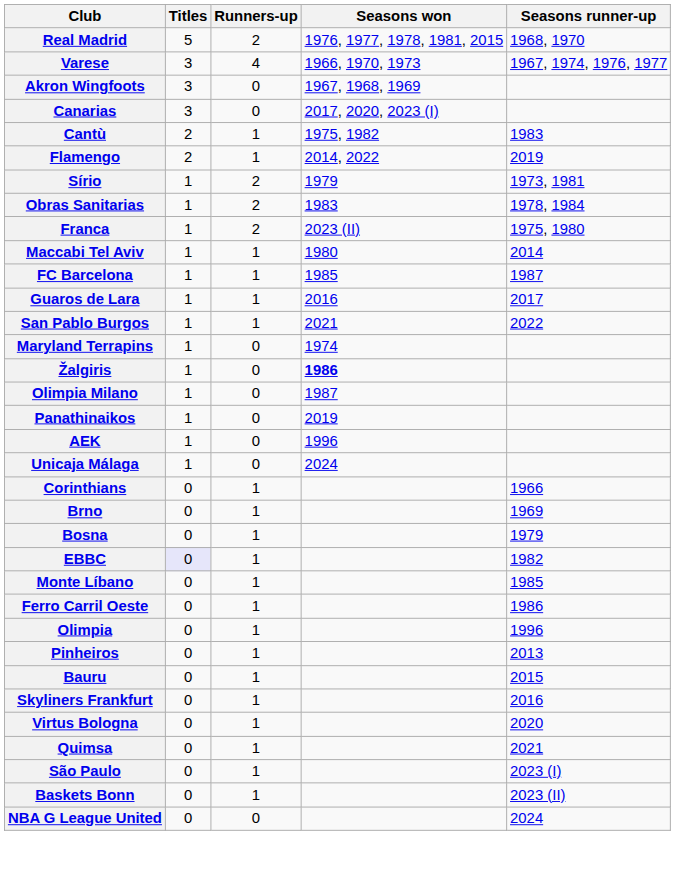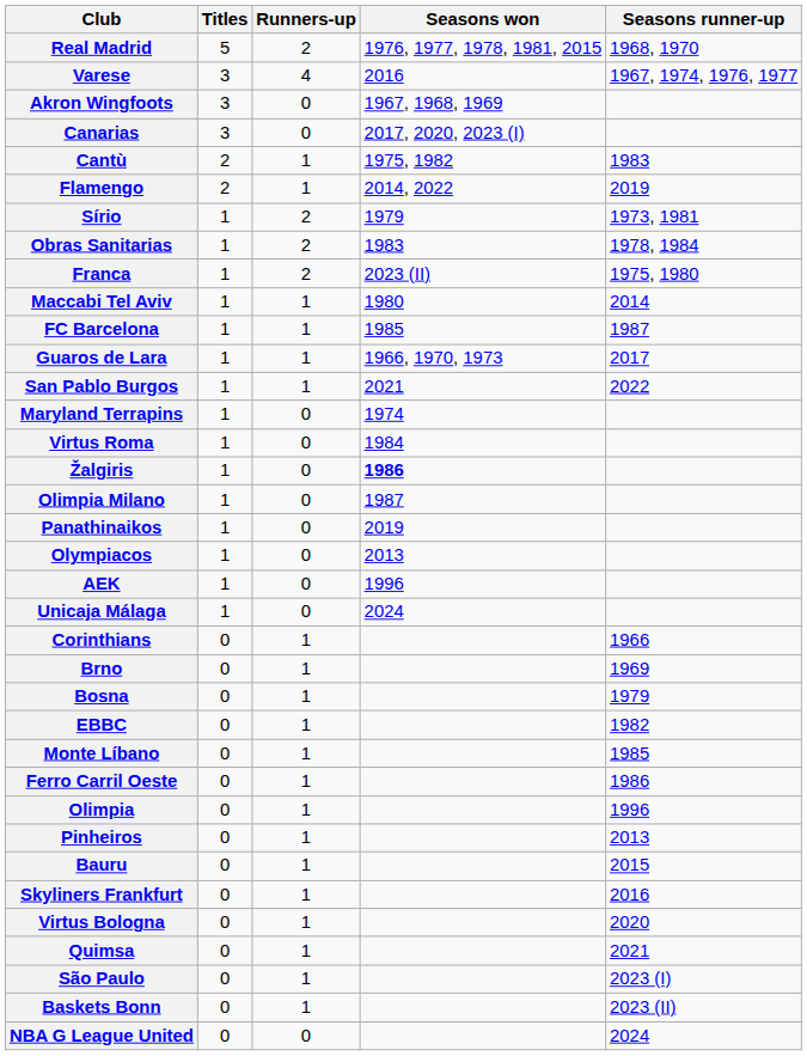 <table class="wikitable sortable plainrowheaders">
 <tr>
 <th scope="col">Club</th>
 <th scope="col">Titles</th>
 <th scope="col">Runners-up</th>
 <th scope="col">Seasons won</th>
 <th scope="col">Seasons runner-up</th>
 </tr>
 <tr>
 <th scope="row"> <a href='#'>Real Madrid</a></th>
 <td align="center">5</td>
 <td align="center">2</td>
 <td><a href='#'>1976</a>, <a href='#'>1977</a>, <a href='#'>1978</a>, <a href='#'>1981</a>, <a href='#'>2015</a></td>
 <td><a href='#'>1968</a>, <a href='#'>1970</a></td>
 </tr>
 <tr>
 <th scope="row"> <a href='#'>Varese</a></th>
 <td align="center">3</td>
 <td align="center">4</td>
-<td><a href='#'>1966</a>, <a href='#'>1970</a>, <a href='#'>1973</a></td>
+<td><a href='#'>2016</a></td>
 <td><a href='#'>1967</a>, <a href='#'>1974</a>, <a href='#'>1976</a>, <a href='#'>1977</a></td>
 </tr>
 <tr>
 <th scope="row"> <a href='#'>Akron Wingfoots</a></th>
 <td align="center">3</td>
 <td align="center">0</td>
 <td><a href='#'>1967</a>, <a href='#'>1968</a>, <a href='#'>1969</a></td>
 <td></td>
 </tr>
 <tr>
 <th scope="row"> <a href='#'>Canarias</a></th>
 <td align="center">3</td>
 <td align="center">0</td>
 <td><a href='#'>2017</a>, <a href='#'>2020</a>, <a href='#'>2023 (I)</a></td>
 <td></td>
 </tr>
 <tr>
 <th scope="row"> <a href='#'>Cantù</a></th>
 <td align="center">2</td>
 <td align="center">1</td>
 <td><a href='#'>1975</a>, <a href='#'>1982</a></td>
 <td><a href='#'>1983</a></td>
 </tr>
 <tr>
 <th scope="row"> <a href='#'>Flamengo</a></th>
 <td align="center">2</td>
 <td align="center">1</td>
 <td><a href='#'>2014</a>, <a href='#'>2022</a></td>
 <td><a href='#'>2019</a></td>
 </tr>
 <tr>
 <th scope="row"> <a href='#'>Sírio</a></th>
 <td align="center">1</td>
 <td align="center">2</td>
 <td><a href='#'>1979</a></td>
 <td><a href='#'>1973</a>, <a href='#'>1981</a></td>
 </tr>
 <tr>
 <th scope="row"> <a href='#'>Obras Sanitarias</a></th>
 <td align="center">1</td>
 <td align="center">2</td>
 <td><a href='#'>1983</a></td>
 <td><a href='#'>1978</a>, <a href='#'>1984</a></td>
 </tr>
 <tr>
 <th scope="row"> <a href='#'>Franca</a></th>
 <td align="center">1</td>
 <td align="center">2</td>
 <td><a href='#'>2023 (II)</a></td>
 <td><a href='#'>1975</a>, <a href='#'>1980</a></td>
 </tr>
 <tr>
 <th scope="row"> <a href='#'>Maccabi Tel Aviv</a></th>
 <td align="center">1</td>
 <td align="center">1</td>
 <td><a href='#'>1980</a></td>
 <td><a href='#'>2014</a></td>
 </tr>
 <tr>
 <th scope="row"> <a href='#'>FC Barcelona</a></th>
 <td align="center">1</td>
 <td align="center">1</td>
 <td><a href='#'>1985</a></td>
 <td><a href='#'>1987</a></td>
 </tr>
 <tr>
 <th scope="row"> <a href='#'>Guaros de Lara</a></th>
 <td align="center">1</td>
 <td align="center">1</td>
-<td><a href='#'>2016</a></td>
+<td><a href='#'>1966</a>, <a href='#'>1970</a>, <a href='#'>1973</a></td>
 <td><a href='#'>2017</a></td>
 </tr>
 <tr>
 <th scope="row"> <a href='#'>San Pablo Burgos</a></th>
 <td align="center">1</td>
 <td align="center">1</td>
 <td><a href='#'>2021</a></td>
 <td><a href='#'>2022</a></td>
 </tr>
 <tr>
 <th scope="row"> <a href='#'>Maryland Terrapins</a></th>
 <td align="center">1</td>
 <td align="center">0</td>
 <td><a href='#'>1974</a></td>
+<td></td>
+</tr>
+<tr>
+<th scope="row"> <a href='#'>Virtus Roma</a></th>
+<td align="center">1</td>
+<td align="center">0</td>
+<td><a href='#'>1984</a></td>
 <td></td>
 </tr>
 <tr>
 <th scope="row"> <a href='#'>Žalgiris</a></th>
 <td align="center">1</td>
 <td align="center">0</td>
 <td><strong><a href='#'>1986</a></strong></td>
 <td></td>
 </tr>
 <tr>
 <th scope="row"> <a href='#'>Olimpia Milano</a></th>
 <td align="center">1</td>
 <td align="center">0</td>
 <td><a href='#'>1987</a></td>
 <td></td>
 </tr>
 <tr>
 <th scope="row"> <a href='#'>Panathinaikos</a></th>
 <td align="center">1</td>
 <td align="center">0</td>
 <td><a href='#'>2019</a></td>
+<td></td>
+</tr>
+<tr>
+<th scope="row"> <a href='#'>Olympiacos</a></th>
+<td align="center">1</td>
+<td align="center">0</td>
+<td><a href='#'>2013</a></td>
 <td></td>
 </tr>
 <tr>
 <th scope="row"> <a href='#'>AEK</a></th>
 <td align="center">1</td>
 <td align="center">0</td>
 <td><a href='#'>1996</a></td>
 <td></td>
 </tr>
 <tr>
 <th scope="row"> <a href='#'>Unicaja Málaga</a></th>
 <td align="center">1</td>
 <td align="center">0</td>
 <td><a href='#'>2024</a></td>
 <td></td>
 </tr>
 <tr>
 <th scope="row"> <a href='#'>Corinthians</a></th>
 <td align="center">0</td>
 <td align="center">1</td>
 <td></td>
 <td><a href='#'>1966</a></td>
 </tr>
 <tr>
 <th scope="row"> <a href='#'>Brno</a></th>
 <td align="center">0</td>
 <td align="center">1</td>
 <td></td>
 <td><a href='#'>1969</a></td>
 </tr>
 <tr>
 <th scope="row"> <a href='#'>Bosna</a></th>
 <td align="center">0</td>
 <td align="center">1</td>
 <td></td>
 <td><a href='#'>1979</a></td>
 </tr>
 <tr>
 <th scope="row"> <a href='#'>EBBC</a></th>
-<td align="center" style="background: lavender;">0</td>
+<td align="center">0</td>
 <td align="center">1</td>
 <td></td>
 <td><a href='#'>1982</a></td>
 </tr>
 <tr>
 <th scope="row"> <a href='#'>Monte Líbano</a></th>
 <td align="center">0</td>
 <td align="center">1</td>
 <td></td>
 <td><a href='#'>1985</a></td>
 </tr>
 <tr>
 <th scope="row"> <a href='#'>Ferro Carril Oeste</a></th>
 <td align="center">0</td>
 <td align="center">1</td>
 <td></td>
 <td><a href='#'>1986</a></td>
 </tr>
 <tr>
 <th scope="row"> <a href='#'>Olimpia</a></th>
 <td align="center">0</td>
 <td align="center">1</td>
 <td></td>
 <td><a href='#'>1996</a></td>
 </tr>
 <tr>
 <th scope="row"> <a href='#'>Pinheiros</a></th>
 <td align="center">0</td>
 <td align="center">1</td>
 <td></td>
 <td><a href='#'>2013</a></td>
 </tr>
 <tr>
 <th scope="row"> <a href='#'>Bauru</a></th>
 <td align="center">0</td>
 <td align="center">1</td>
 <td></td>
 <td><a href='#'>2015</a></td>
 </tr>
 <tr>
 <th scope="row"> <a href='#'>Skyliners Frankfurt</a></th>
 <td align="center">0</td>
 <td align="center">1</td>
 <td></td>
 <td><a href='#'>2016</a></td>
 </tr>
 <tr>
 <th scope="row"> <a href='#'>Virtus Bologna</a></th>
 <td align="center">0</td>
 <td align="center">1</td>
 <td></td>
 <td><a href='#'>2020</a></td>
 </tr>
 <tr>
 <th scope="row"> <a href='#'>Quimsa</a></th>
 <td align="center">0</td>
 <td align="center">1</td>
 <td></td>
 <td><a href='#'>2021</a></td>
 </tr>
 <tr>
 <th scope="row"> <a href='#'>São Paulo</a></th>
 <td align="center">0</td>
 <td align="center">1</td>
 <td></td>
 <td><a href='#'>2023 (I)</a></td>
 </tr>
 <tr>
 <th scope="row"> <a href='#'>Baskets Bonn</a></th>
 <td align="center">0</td>
 <td align="center">1</td>
 <td></td>
 <td><a href='#'>2023 (II)</a></td>
 </tr>
 <tr>
 <th scope="row"> <a href='#'>NBA G League United</a></th>
 <td align="center">0</td>
 <td align="center">0</td>
 <td></td>
 <td><a href='#'>2024</a></td>
 </tr>
 </table>
